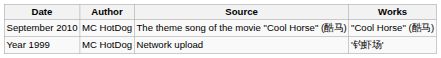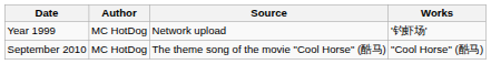 <table class="wikitable">
 <tr>
 <th>Date</th>
 <th>Author</th>
 <th>Source</th>
 <th>Works</th>
 </tr>
 <tr>
+<td>Year 1999</td>
+<td>MC HotDog</td>
+<td>Network upload</td>
+<td>'钓虾场'</td>
+</tr>
+<tr>
 <td>September 2010</td>
 <td>MC HotDog</td>
 <td>The theme song of the movie "Cool Horse" (酷马)</td>
 <td>"Cool Horse" (酷马)</td>
 </tr>
-<tr>
-<td>Year 1999</td>
-<td>MC HotDog</td>
-<td>Network upload</td>
-<td>'钓虾场'</td>
-</tr>
 </table>
